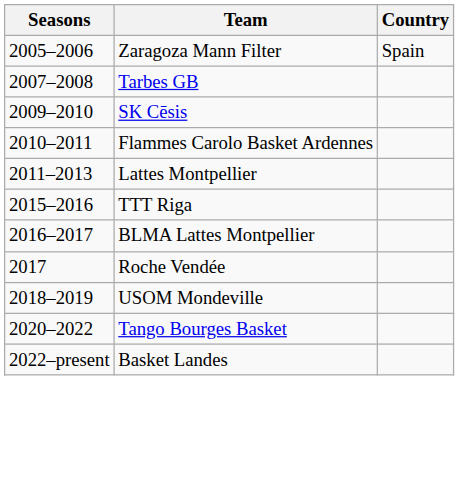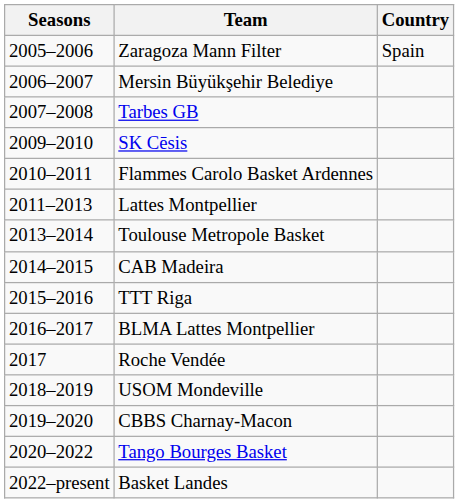 <table class="wikitable" style="font-size: 95%;">
 <tr>
 <th>Seasons</th>
 <th>Team</th>
 <th>Country</th>
 </tr>
 <tr>
 <td>2005–2006</td>
 <td>Zaragoza Mann Filter</td>
 <td>Spain</td>
+</tr>
+<tr>
+<td>2006–2007</td>
+<td>Mersin Büyükşehir Belediye</td>
+<td></td>
 </tr>
 <tr>
 <td>2007–2008</td>
 <td><a href='#'>Tarbes GB</a></td>
 <td></td>
 </tr>
 <tr>
 <td>2009–2010</td>
 <td><a href='#'>SK Cēsis</a></td>
 <td></td>
 </tr>
 <tr>
 <td>2010–2011</td>
 <td>Flammes Carolo Basket Ardennes</td>
 <td></td>
 </tr>
 <tr>
 <td>2011–2013</td>
 <td>Lattes Montpellier</td>
+<td></td>
+</tr>
+<tr>
+<td>2013–2014</td>
+<td>Toulouse Metropole Basket</td>
+<td></td>
+</tr>
+<tr>
+<td>2014–2015</td>
+<td>CAB Madeira</td>
 <td></td>
 </tr>
 <tr>
 <td>2015–2016</td>
 <td>TTT Riga</td>
 <td></td>
 </tr>
 <tr>
 <td>2016–2017</td>
 <td>BLMA Lattes Montpellier</td>
 <td></td>
 </tr>
 <tr>
 <td>2017</td>
 <td>Roche Vendée</td>
 <td></td>
 </tr>
 <tr>
 <td>2018–2019</td>
 <td>USOM Mondeville</td>
 <td></td>
 </tr>
 <tr>
+<td>2019–2020</td>
+<td>CBBS Charnay-Macon</td>
+<td></td>
+</tr>
+<tr>
 <td>2020–2022</td>
 <td><a href='#'>Tango Bourges Basket</a></td>
 <td></td>
 </tr>
 <tr>
 <td>2022–present</td>
 <td>Basket Landes</td>
 <td></td>
 </tr>
 </table>
